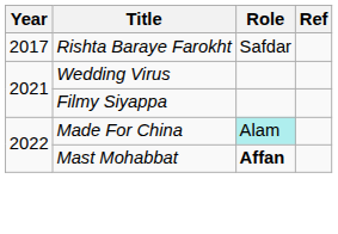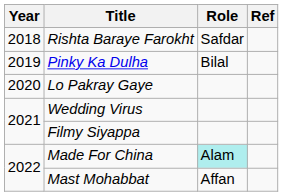 <table class="wikitable">
 <tr>
 <th>Year</th>
 <th>Title</th>
 <th>Role</th>
 <th>Ref</th>
 </tr>
 <tr>
-<td>2017</td>
+<td>2018</td>
 <td><em>Rishta Baraye Farokht</em></td>
 <td>Safdar</td>
+<td></td>
+</tr>
+<tr>
+<td>2019</td>
+<td><em><a href='#'>Pinky Ka Dulha</a></em></td>
+<td>Bilal</td>
+<td></td>
+</tr>
+<tr>
+<td>2020</td>
+<td><em>Lo Pakray Gaye</em></td>
+<td></td>
 <td></td>
 </tr>
 <tr>
 <td rowspan="2">2021</td>
 <td><em>Wedding Virus</em></td>
 <td></td>
 <td></td>
 </tr>
 <tr>
 <td><em>Filmy Siyappa</em></td>
 <td></td>
 <td></td>
 </tr>
 <tr>
 <td rowspan="2">2022</td>
 <td><em>Made For China</em></td>
 <td style="background: paleturquoise;">Alam</td>
 <td></td>
 </tr>
 <tr>
 <td><em>Mast Mohabbat</em></td>
-<td><strong>Affan</strong></td>
+<td>Affan</td>
 <td></td>
 </tr>
 </table>
